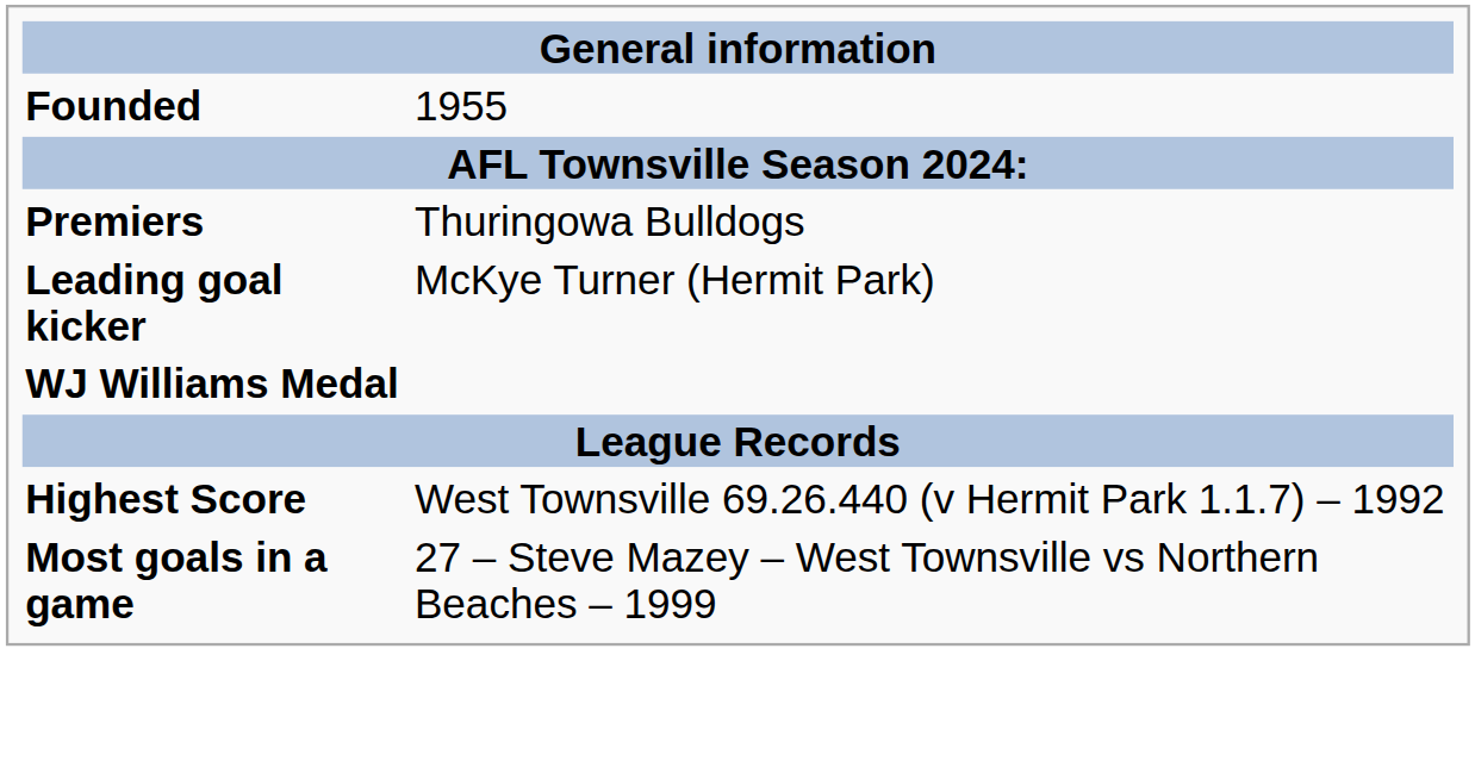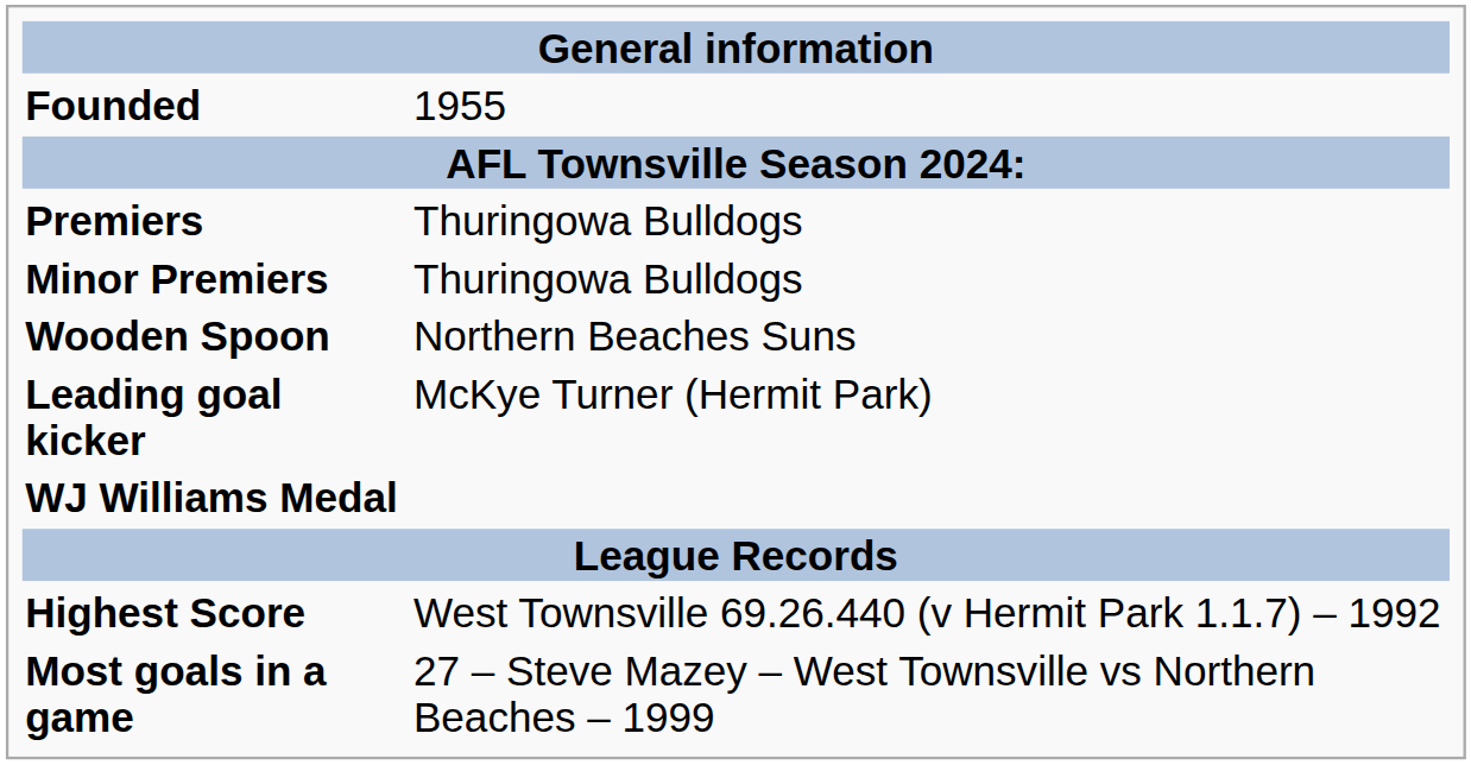 <table class="infobox" style="width: 35em; font-size: 95%">
 <tr>
 <th colspan="2" bgcolor="#b0c4de">General information</th>
 </tr>
 <tr style="vertical-align: top;">
 <td><strong>Founded</strong></td>
 <td>1955</td>
 </tr>
 <tr>
 <th colspan="2" bgcolor="#b0c4de">AFL Townsville Season 2024:</th>
 </tr>
 <tr style="vertical-align: top;">
 <td><strong>Premiers</strong></td>
 <td>Thuringowa Bulldogs</td>
+</tr>
+<tr>
+<td><strong>Minor Premiers</strong></td>
+<td>Thuringowa Bulldogs</td>
+</tr>
+<tr>
+<td><strong>Wooden Spoon</strong></td>
+<td>Northern Beaches Suns</td>
 </tr>
 <tr>
 <td><strong>Leading goal kicker</strong></td>
 <td>McKye Turner (Hermit Park)</td>
 </tr>
 <tr>
 <td><strong>WJ Williams Medal</strong></td>
 <td></td>
 </tr>
 <tr>
 <th colspan="2" bgcolor="#b0c4de">League Records</th>
 </tr>
 <tr style="vertical-align: top;">
 <td><strong>Highest Score</strong></td>
 <td>West Townsville 69.26.440 (v Hermit Park 1.1.7) – 1992</td>
 </tr>
 <tr>
 <td><strong>Most goals in a game</strong></td>
 <td>27 – Steve Mazey – West Townsville vs Northern Beaches – 1999</td>
 </tr>
 </table>
